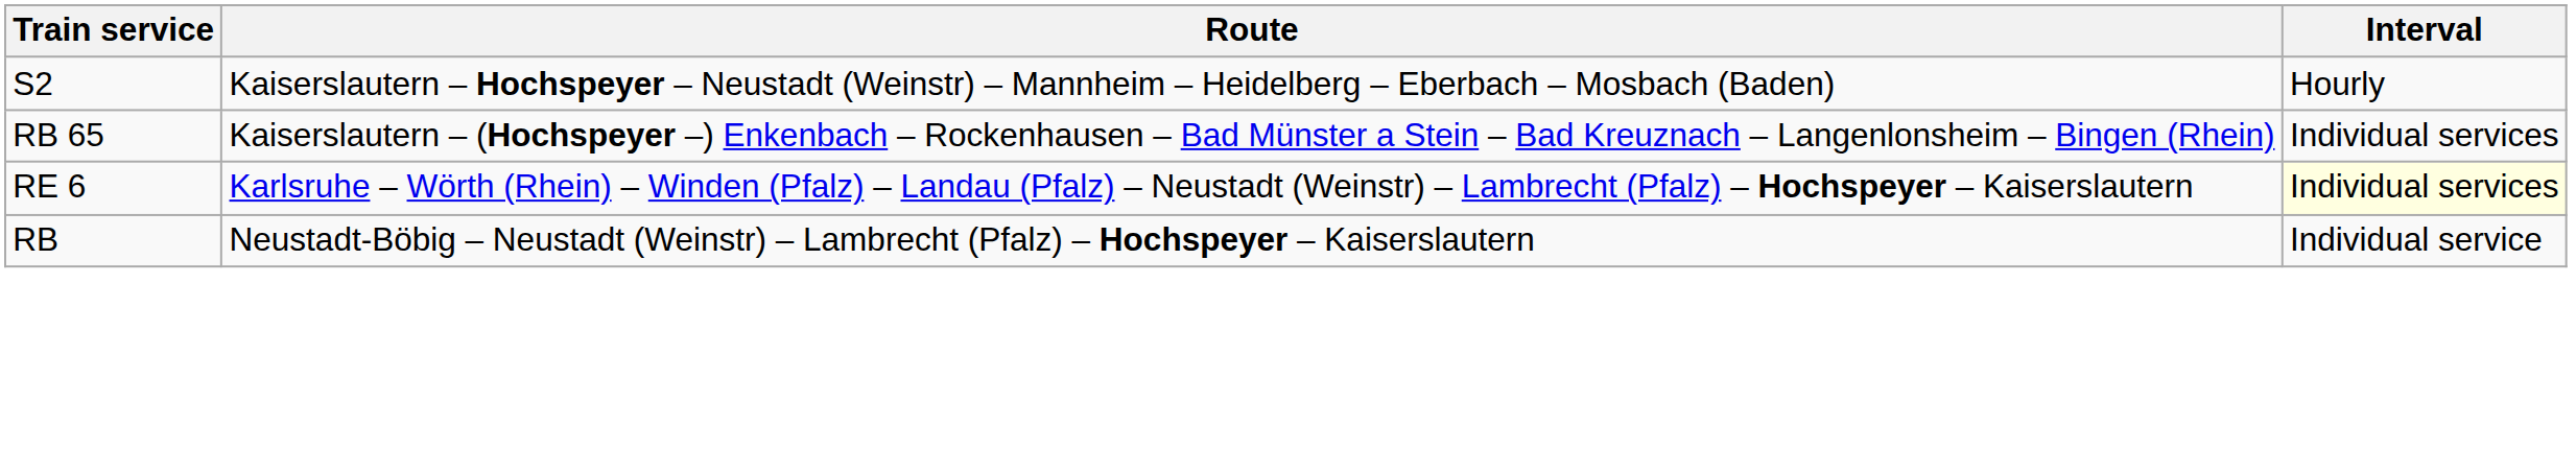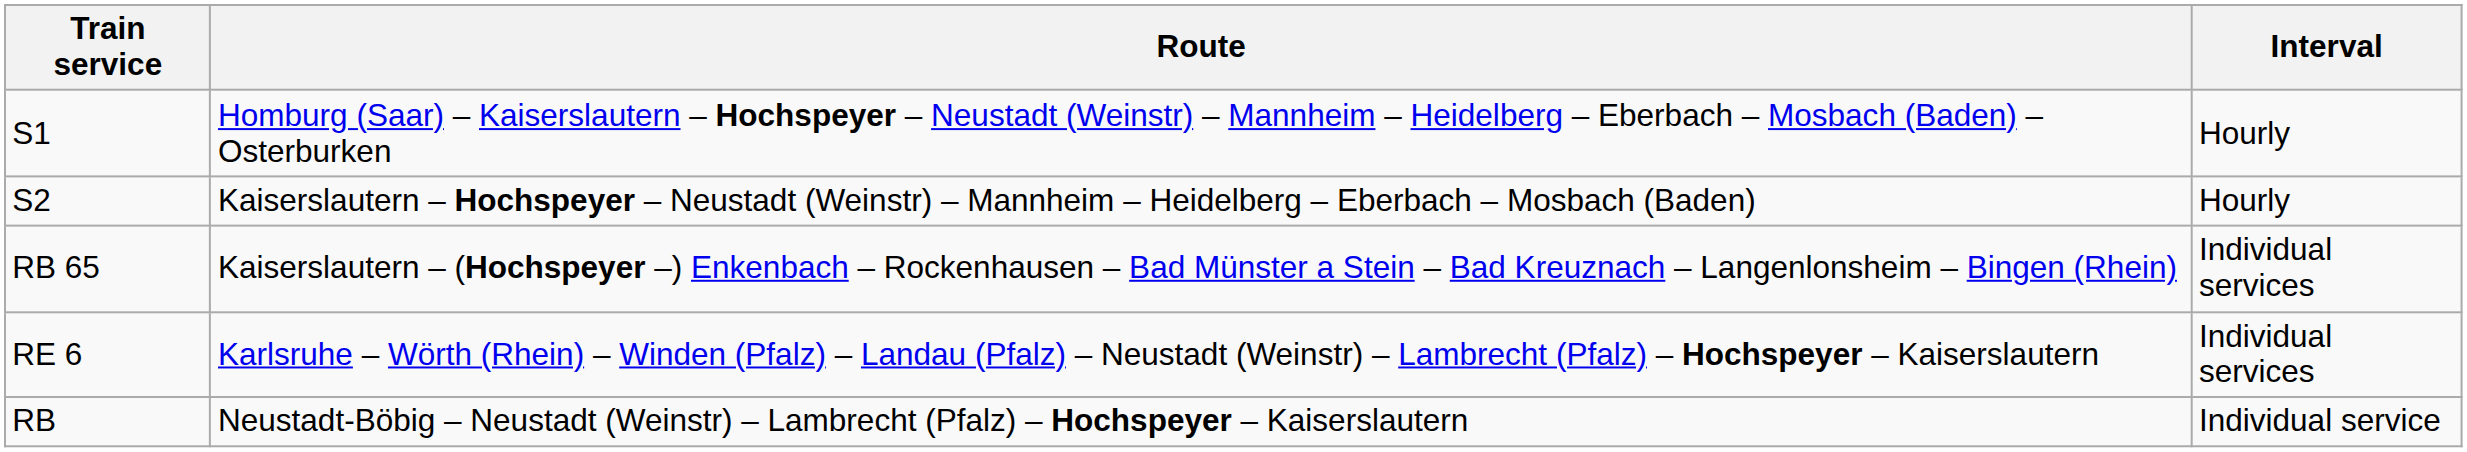 <table class="wikitable">
 <tr>
 <th>Train service</th>
 <th>Route</th>
 <th>Interval</th>
+</tr>
+<tr>
+<td>S1</td>
+<td><a href='#'>Homburg (Saar)</a> – <a href='#'>Kaiserslautern</a> – <strong>Hochspeyer</strong> – <a href='#'>Neustadt (Weinstr)</a> – <a href='#'>Mannheim</a> – <a href='#'>Heidelberg</a> – Eberbach – <a href='#'>Mosbach (Baden)</a> –Osterburken</td>
+<td>Hourly</td>
 </tr>
 <tr>
 <td>S2</td>
 <td>Kaiserslautern – <strong>Hochspeyer</strong> – Neustadt (Weinstr) – Mannheim – Heidelberg – Eberbach – Mosbach (Baden)</td>
 <td>Hourly</td>
 </tr>
 <tr>
 <td>RB 65</td>
 <td>Kaiserslautern – (<strong>Hochspeyer</strong> –) <a href='#'>Enkenbach</a> – Rockenhausen – <a href='#'>Bad Münster a Stein</a> – <a href='#'>Bad Kreuznach</a> – Langenlonsheim – <a href='#'>Bingen (Rhein)</a></td>
 <td>Individual services</td>
 </tr>
 <tr>
 <td>RE 6</td>
 <td><a href='#'>Karlsruhe</a> – <a href='#'>Wörth (Rhein)</a> – <a href='#'>Winden (Pfalz)</a> – <a href='#'>Landau (Pfalz)</a> – Neustadt (Weinstr) – <a href='#'>Lambrecht (Pfalz)</a> – <strong>Hochspeyer</strong> – Kaiserslautern</td>
-<td style="background: lightyellow;">Individual services</td>
+<td>Individual services</td>
 </tr>
 <tr>
 <td>RB</td>
 <td>Neustadt-Böbig – Neustadt (Weinstr) – Lambrecht (Pfalz) – <strong>Hochspeyer</strong> – Kaiserslautern</td>
 <td>Individual service</td>
 </tr>
 </table>
